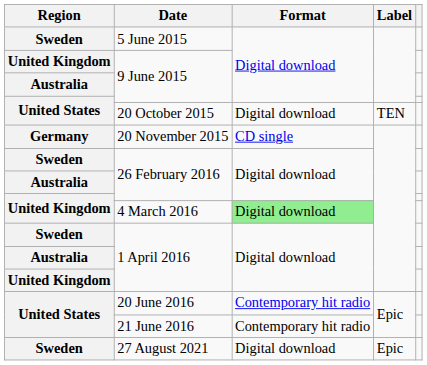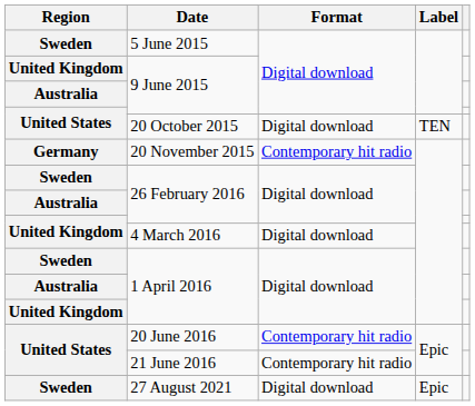 <table class="wikitable plainrowheaders">
 <tr>
 <th scope="col">Region</th>
 <th scope="col">Date</th>
 <th scope="col">Format</th>
 <th scope="col">Label</th>
 <th scope="col"></th>
 </tr>
 <tr>
 <th scope="row">Sweden</th>
 <td>5 June 2015</td>
 <td rowspan="4"><a href='#'>Digital download</a></td>
 <td rowspan="4"></td>
 <td></td>
 </tr>
 <tr>
 <th scope="row">United Kingdom</th>
 <td rowspan="3">9 June 2015</td>
 <td></td>
 </tr>
 <tr>
 <th scope="row">Australia</th>
 <td></td>
 </tr>
 <tr>
 <th scope="row" rowspan="2">United States</th>
 <td></td>
 </tr>
 <tr>
 <td>20 October 2015</td>
 <td>Digital download<br></td>
 <td>TEN</td>
 <td></td>
 </tr>
 <tr>
 <th scope="row">Germany</th>
 <td>20 November 2015</td>
-<td><a href='#'>CD single</a></td>
+<td><a href='#'>Contemporary hit radio</a><br></td>
 <td rowspan="8"></td>
 <td></td>
 </tr>
 <tr>
 <th scope="row">Sweden</th>
 <td rowspan="3">26 February 2016</td>
 <td rowspan="3">Digital download<br></td>
 <td></td>
 </tr>
 <tr>
 <th scope="row">Australia</th>
 <td></td>
 </tr>
 <tr>
 <th scope="row" rowspan="2">United Kingdom</th>
 <td></td>
 </tr>
 <tr>
 <td>4 March 2016</td>
-<td style="background: lightgreen;">Digital download<br></td>
+<td>Digital download<br></td>
 <td></td>
 </tr>
 <tr>
 <th scope="row">Sweden</th>
 <td rowspan="3">1 April 2016</td>
 <td rowspan="3">Digital download<br></td>
 <td></td>
 </tr>
 <tr>
 <th scope="row">Australia</th>
 <td></td>
 </tr>
 <tr>
 <th scope="row">United Kingdom</th>
 <td></td>
 </tr>
 <tr>
 <th scope="row" rowspan="2">United States</th>
 <td>20 June 2016</td>
 <td><a href='#'>Contemporary hit radio</a><br></td>
 <td rowspan="2">Epic</td>
 <td></td>
 </tr>
 <tr>
 <td>21 June 2016</td>
 <td>Contemporary hit radio<br></td>
 <td></td>
 </tr>
 <tr>
 <th scope="row">Sweden</th>
 <td>27 August 2021</td>
 <td>Digital download<br></td>
 <td>Epic</td>
 <td></td>
 </tr>
 </table>
